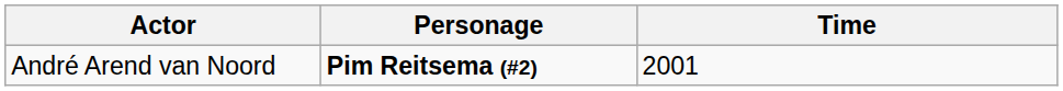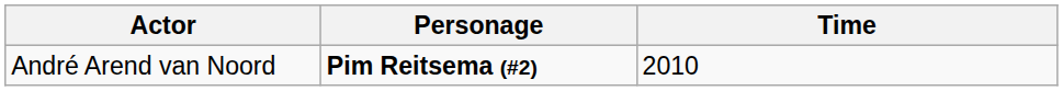 <table class="wikitable sortable" width="50%" style="font-size:95%">
 <tr>
 <th width="30%">Actor</th>
 <th width="30%">Personage</th>
 <th width="40%">Time</th>
 </tr>
 <tr>
 <td>André Arend van Noord</td>
 <td><strong>Pim Reitsema <small> (#2) </small></strong></td>
-<td>2001</td>
+<td>2010</td>
 </tr>
 </table>
